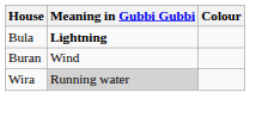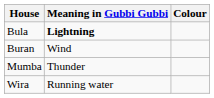 <table class="wikitable">
 <tr>
 <th>House</th>
 <th>Meaning in <a href='#'>Gubbi Gubbi</a></th>
 <th>Colour</th>
 </tr>
 <tr>
 <td>Bula</td>
 <td><strong>Lightning</strong></td>
 <td></td>
 </tr>
 <tr>
 <td>Buran</td>
 <td>Wind</td>
 <td></td>
 </tr>
 <tr>
+<td>Mumba</td>
+<td>Thunder</td>
+<td></td>
+</tr>
+<tr>
 <td>Wira</td>
-<td style="background: lightgrey;">Running water</td>
+<td>Running water</td>
 <td></td>
 </tr>
 </table>
